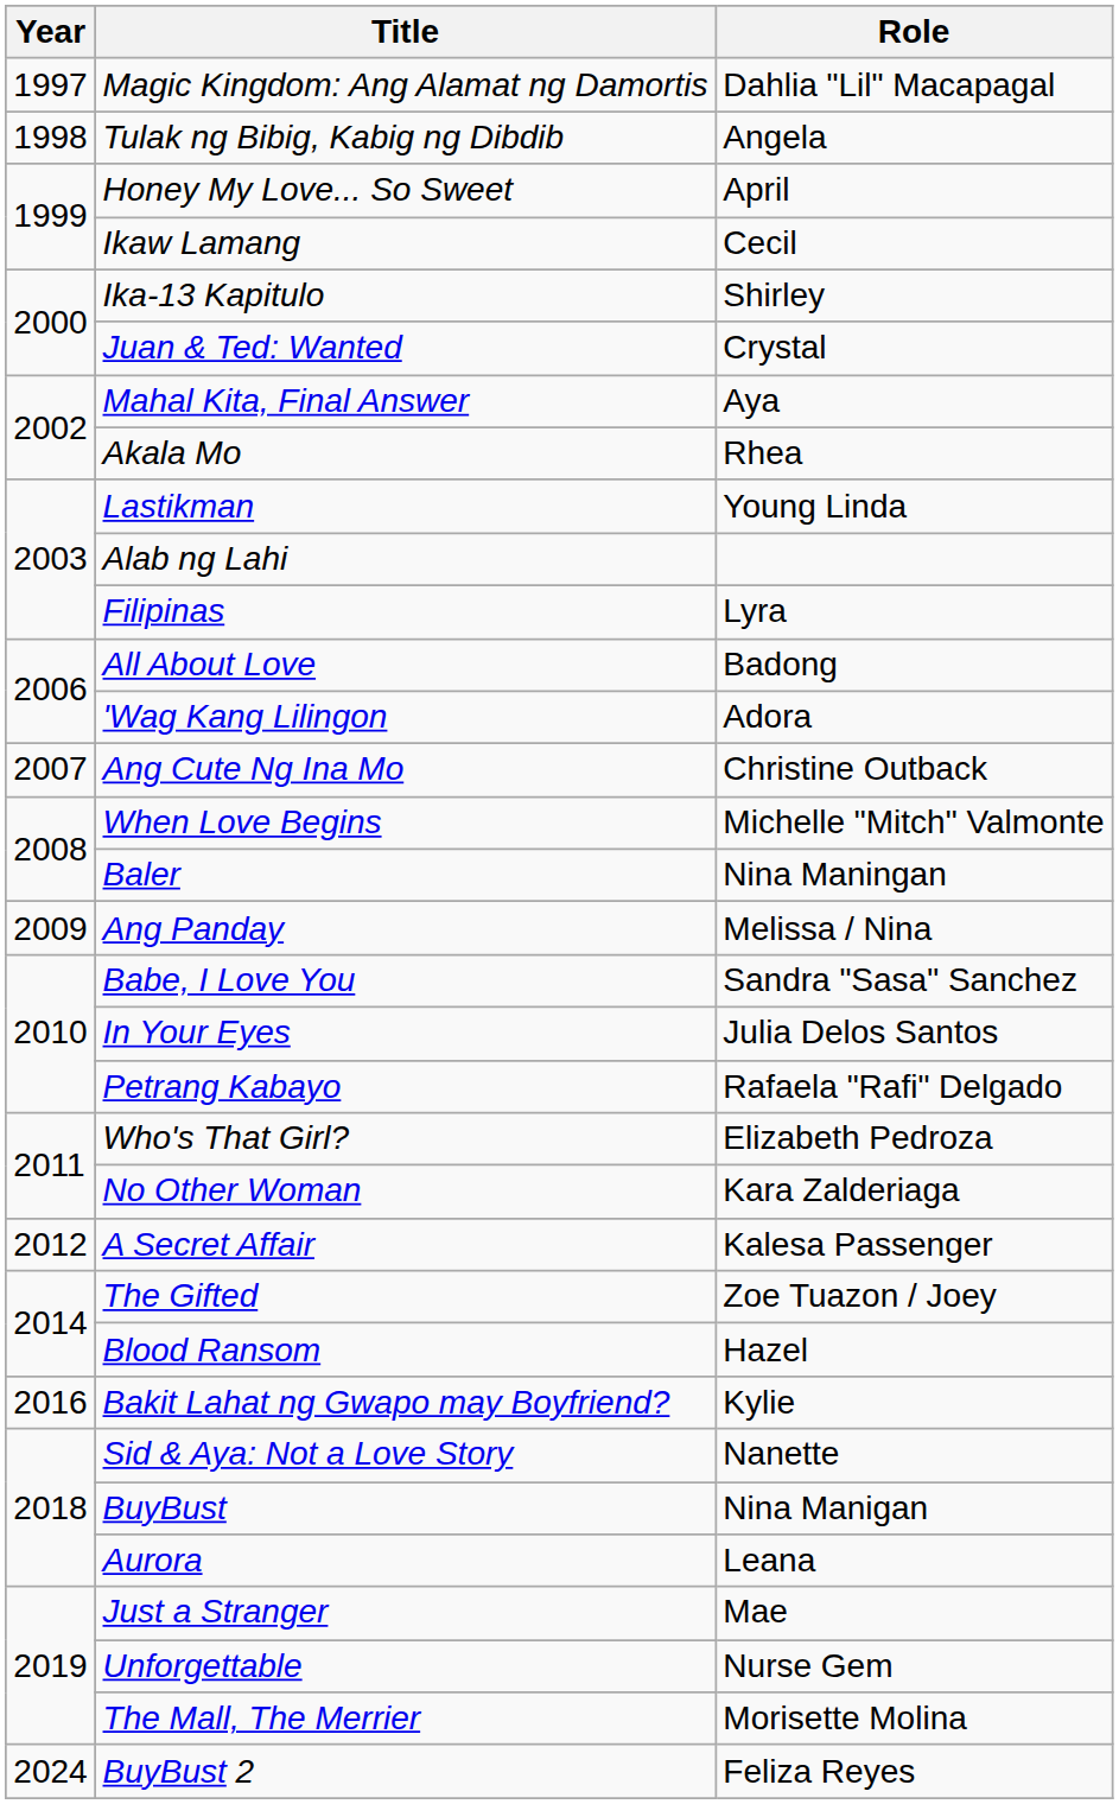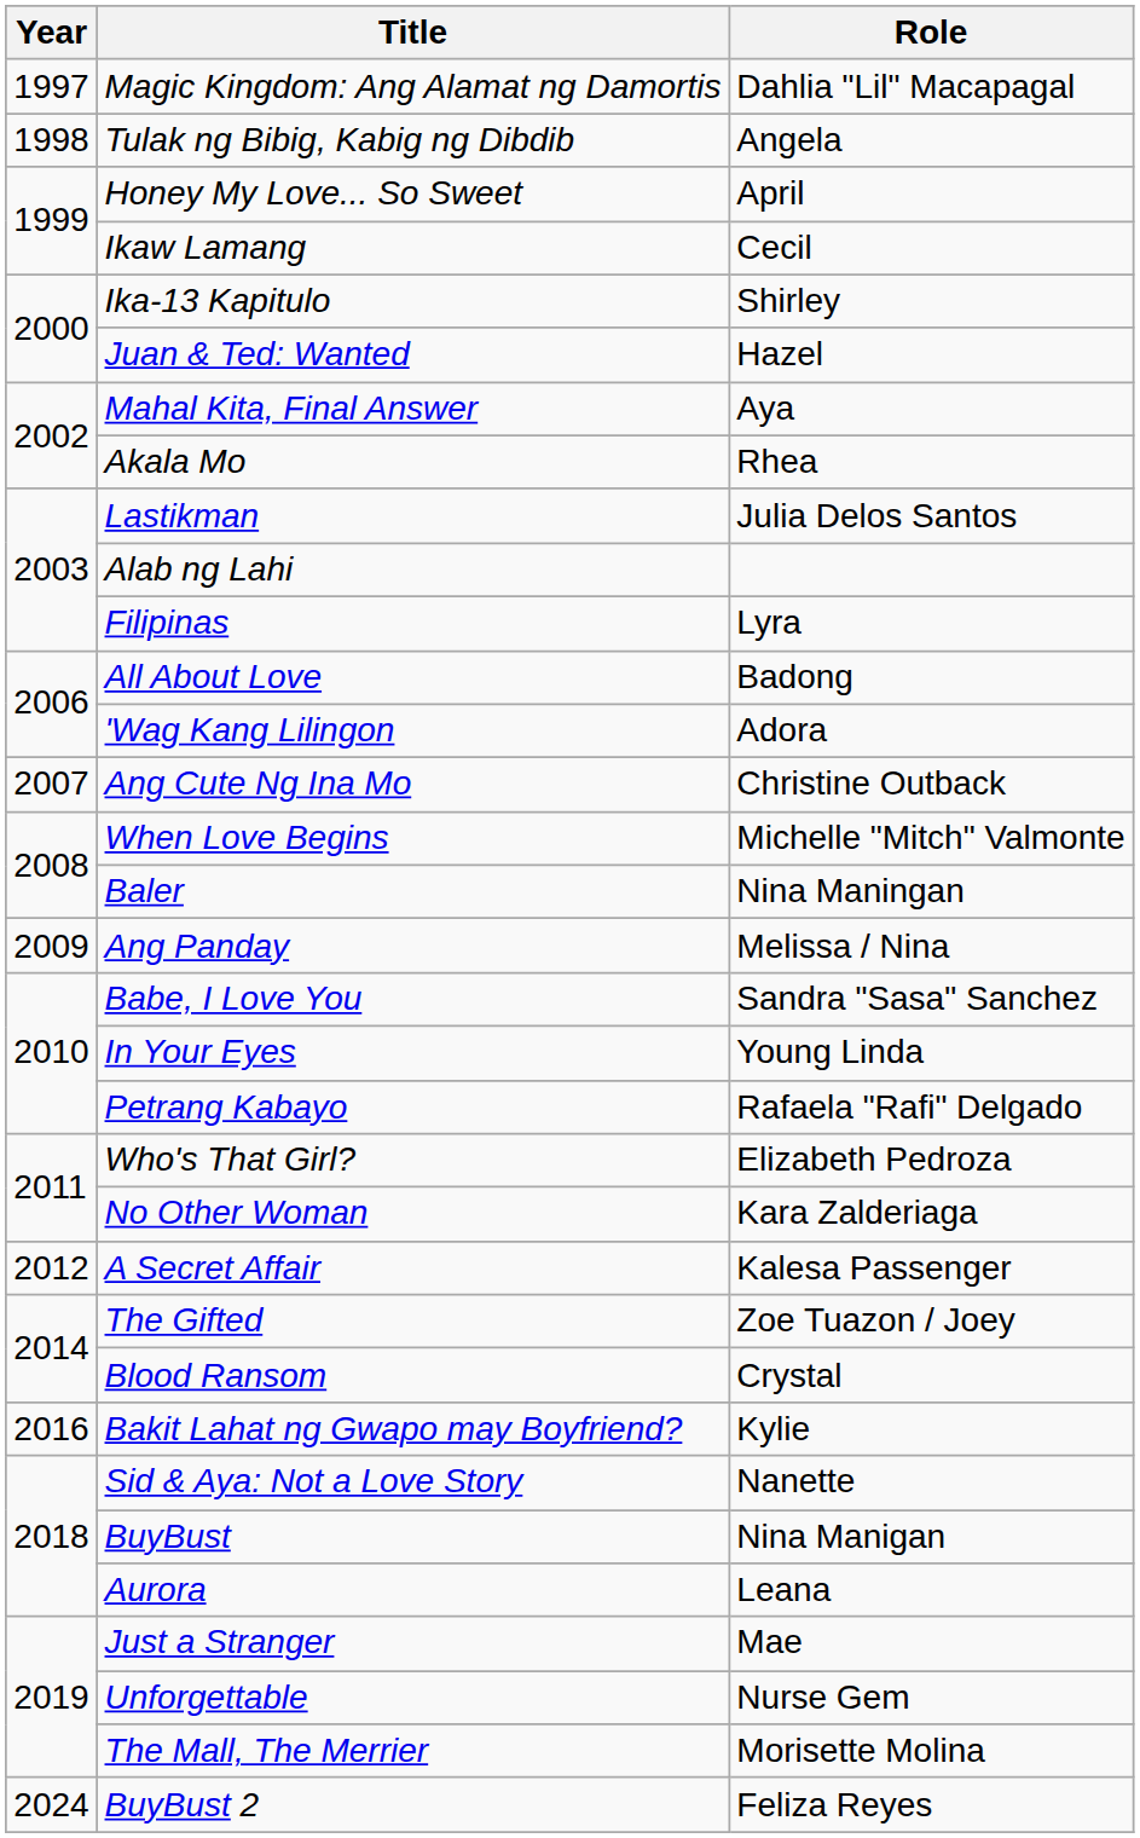 <table class="wikitable">
 <tr>
 <th>Year</th>
 <th>Title</th>
 <th>Role</th>
 </tr>
 <tr>
 <td>1997</td>
 <td><em>Magic Kingdom: Ang Alamat ng Damortis</em></td>
 <td>Dahlia "Lil" Macapagal</td>
 </tr>
 <tr>
 <td>1998</td>
 <td><em>Tulak ng Bibig, Kabig ng Dibdib</em></td>
 <td>Angela</td>
 </tr>
 <tr>
 <td rowspan="2">1999</td>
 <td><em>Honey My Love... So Sweet</em></td>
 <td>April</td>
 </tr>
 <tr>
 <td><em>Ikaw Lamang</em></td>
 <td>Cecil</td>
 </tr>
 <tr>
 <td rowspan="2">2000</td>
 <td><em>Ika-13 Kapitulo</em></td>
 <td>Shirley</td>
 </tr>
 <tr>
 <td><em><a href='#'>Juan & Ted: Wanted</a></em></td>
-<td>Crystal</td>
+<td>Hazel</td>
 </tr>
 <tr>
 <td rowspan="2">2002</td>
 <td><em><a href='#'>Mahal Kita, Final Answer</a></em></td>
 <td>Aya</td>
 </tr>
 <tr>
 <td><em>Akala Mo</em></td>
 <td>Rhea</td>
 </tr>
 <tr>
 <td rowspan="3">2003</td>
 <td><em><a href='#'>Lastikman</a></em></td>
-<td>Young Linda</td>
+<td>Julia Delos Santos</td>
 </tr>
 <tr>
 <td><em>Alab ng Lahi</em></td>
 <td></td>
 </tr>
 <tr>
 <td><em><a href='#'>Filipinas</a></em></td>
 <td>Lyra</td>
 </tr>
 <tr>
 <td rowspan="2">2006</td>
 <td><em><a href='#'>All About Love</a></em></td>
 <td>Badong</td>
 </tr>
 <tr>
 <td><em><a href='#'>'Wag Kang Lilingon</a></em></td>
 <td>Adora</td>
 </tr>
 <tr>
 <td>2007</td>
 <td><em><a href='#'>Ang Cute Ng Ina Mo</a></em></td>
 <td>Christine Outback</td>
 </tr>
 <tr>
 <td rowspan="2">2008</td>
 <td><em><a href='#'>When Love Begins</a></em></td>
 <td>Michelle "Mitch" Valmonte</td>
 </tr>
 <tr>
 <td><em><a href='#'>Baler</a></em></td>
 <td>Nina Maningan</td>
 </tr>
 <tr>
 <td>2009</td>
 <td><em><a href='#'>Ang Panday</a></em></td>
 <td>Melissa / Nina</td>
 </tr>
 <tr>
 <td rowspan="3">2010</td>
 <td><em><a href='#'>Babe, I Love You</a></em></td>
 <td>Sandra "Sasa" Sanchez</td>
 </tr>
 <tr>
 <td><em><a href='#'>In Your Eyes</a></em></td>
-<td>Julia Delos Santos</td>
+<td>Young Linda</td>
 </tr>
 <tr>
 <td><em><a href='#'>Petrang Kabayo</a></em></td>
 <td>Rafaela "Rafi" Delgado</td>
 </tr>
 <tr>
 <td rowspan="2">2011</td>
 <td><em>Who's That Girl?</em></td>
 <td>Elizabeth Pedroza</td>
 </tr>
 <tr>
 <td><em><a href='#'>No Other Woman</a></em></td>
 <td>Kara Zalderiaga</td>
 </tr>
 <tr>
 <td>2012</td>
 <td><em><a href='#'>A Secret Affair</a></em></td>
 <td>Kalesa Passenger</td>
 </tr>
 <tr>
 <td rowspan="2">2014</td>
 <td><em><a href='#'>The Gifted</a></em></td>
 <td>Zoe Tuazon / Joey</td>
 </tr>
 <tr>
 <td><em><a href='#'>Blood Ransom</a></em></td>
-<td>Hazel</td>
+<td>Crystal</td>
 </tr>
 <tr>
 <td>2016</td>
 <td><em><a href='#'>Bakit Lahat ng Gwapo may Boyfriend?</a></em></td>
 <td>Kylie</td>
 </tr>
 <tr>
 <td rowspan="3">2018</td>
 <td><em><a href='#'>Sid & Aya: Not a Love Story</a></em></td>
 <td>Nanette</td>
 </tr>
 <tr>
 <td><em><a href='#'>BuyBust</a></em></td>
 <td>Nina Manigan</td>
 </tr>
 <tr>
 <td><em><a href='#'>Aurora</a></em></td>
 <td>Leana</td>
 </tr>
 <tr>
 <td rowspan="3">2019</td>
 <td><em><a href='#'>Just a Stranger</a></em></td>
 <td>Mae</td>
 </tr>
 <tr>
 <td><em><a href='#'>Unforgettable</a></em></td>
 <td>Nurse Gem</td>
 </tr>
 <tr>
 <td><em><a href='#'>The Mall, The Merrier</a></em></td>
 <td>Morisette Molina</td>
 </tr>
 <tr>
 <td rowspan="3">2024</td>
 <td><em><a href='#'>BuyBust</a> 2</em></td>
 <td>Feliza Reyes</td>
 </tr>
 </table>
